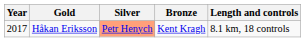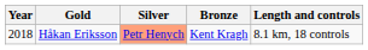 <table class="wikitable">
 <tr>
 <th>Year</th>
 <th>Gold</th>
 <th>Silver</th>
 <th>Bronze</th>
 <th>Length and controls</th>
 </tr>
 <tr>
-<td>2017</td>
+<td>2018</td>
 <td> <a href='#'>Håkan Eriksson</a></td>
 <td style="background: lightsalmon;"> <a href='#'>Petr Henych</a></td>
 <td> <a href='#'>Kent Kragh</a></td>
 <td>8.1 km, 18 controls</td>
 </tr>
 </table>
